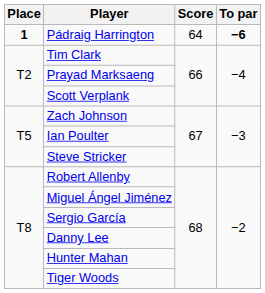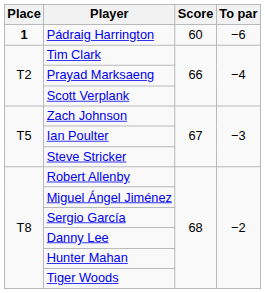 <table class="wikitable">
 <tr>
 <th>Place</th>
 <th>Player</th>
 <th>Score</th>
 <th>To par</th>
 </tr>
 <tr>
 <td align=center><strong>1</strong></td>
 <td> <a href='#'>Pádraig Harrington</a></td>
-<td align=center>64</td>
-<td align=center><strong>−6</strong></td>
+<td align=center>60</td>
+<td align=center>−6</td>
 </tr>
 <tr>
 <td rowspan="3" align=center>T2</td>
 <td> <a href='#'>Tim Clark</a></td>
 <td rowspan="3" align=center>66</td>
 <td rowspan="3" align=center>−4</td>
 </tr>
 <tr>
 <td> <a href='#'>Prayad Marksaeng</a></td>
 </tr>
 <tr>
 <td> <a href='#'>Scott Verplank</a></td>
 </tr>
 <tr>
 <td rowspan="3" align=center>T5</td>
 <td> <a href='#'>Zach Johnson</a></td>
 <td rowspan="3" align=center>67</td>
 <td rowspan="3" align=center>−3</td>
 </tr>
 <tr>
 <td> <a href='#'>Ian Poulter</a></td>
 </tr>
 <tr>
 <td> <a href='#'>Steve Stricker</a></td>
 </tr>
 <tr>
 <td rowspan="6" align=center>T8</td>
 <td> <a href='#'>Robert Allenby</a></td>
 <td rowspan="6" align=center>68</td>
 <td rowspan="6" align=center>−2</td>
 </tr>
 <tr>
 <td> <a href='#'>Miguel Ángel Jiménez</a></td>
 </tr>
 <tr>
 <td> <a href='#'>Sergio García</a></td>
 </tr>
 <tr>
 <td> <a href='#'>Danny Lee</a></td>
 </tr>
 <tr>
 <td> <a href='#'>Hunter Mahan</a></td>
 </tr>
 <tr>
 <td> <a href='#'>Tiger Woods</a></td>
 </tr>
 </table>
